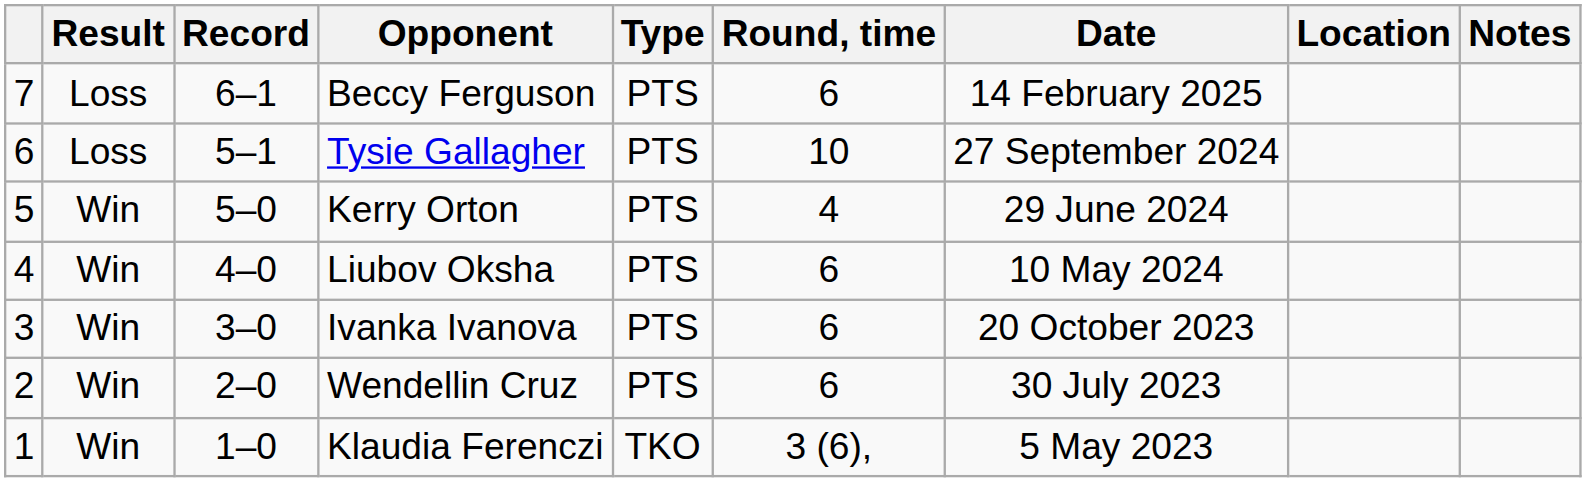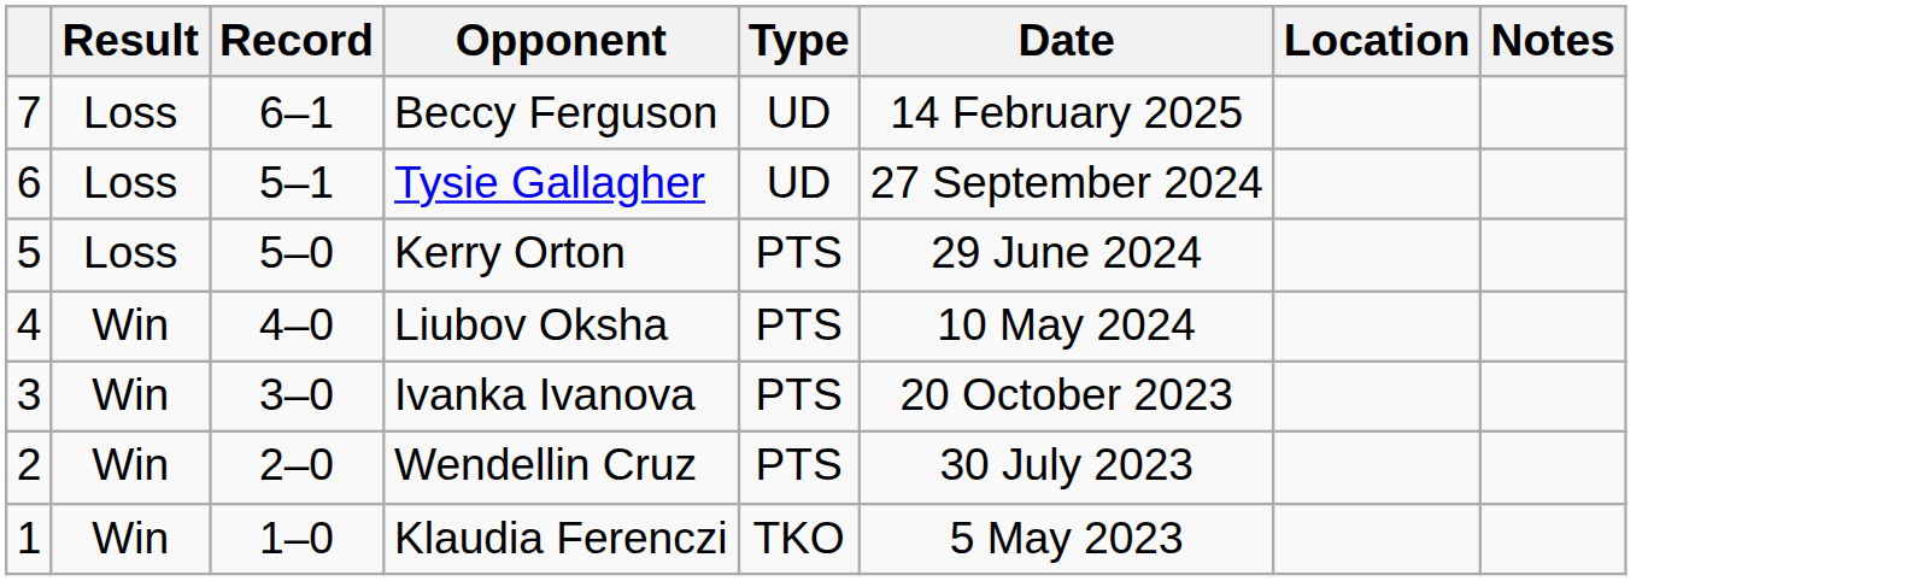 <table class="wikitable" style="text-align:center">
 <tr>
 <th></th>
 <th>Result</th>
 <th>Record</th>
 <th>Opponent</th>
 <th>Type</th>
-<th>Round, time</th>
 <th>Date</th>
 <th>Location</th>
 <th>Notes</th>
 </tr>
 <tr>
 <td>7</td>
 <td>Loss</td>
 <td>6–1</td>
 <td align=left>Beccy Ferguson</td>
-<td>PTS</td>
-<td>6</td>
+<td>UD</td>
 <td>14 February 2025</td>
 <td align=left></td>
 <td></td>
 </tr>
 <tr>
 <td>6</td>
 <td>Loss</td>
 <td>5–1</td>
 <td align=left><a href='#'>Tysie Gallagher</a></td>
-<td>PTS</td>
-<td>10</td>
+<td>UD</td>
 <td>27 September 2024</td>
 <td align=left></td>
 <td align=left></td>
 </tr>
 <tr>
 <td>5</td>
-<td>Win</td>
+<td>Loss</td>
 <td>5–0</td>
 <td align=left>Kerry Orton</td>
 <td>PTS</td>
-<td>4</td>
 <td>29 June 2024</td>
 <td align=left></td>
 <td></td>
 </tr>
 <tr>
 <td>4</td>
 <td>Win</td>
 <td>4–0</td>
 <td align=left>Liubov Oksha</td>
 <td>PTS</td>
-<td>6</td>
 <td>10 May 2024</td>
 <td align=left></td>
 <td></td>
 </tr>
 <tr>
 <td>3</td>
 <td>Win</td>
 <td>3–0</td>
 <td align=left>Ivanka Ivanova</td>
 <td>PTS</td>
-<td>6</td>
 <td>20 October 2023</td>
 <td align=left></td>
 <td></td>
 </tr>
 <tr>
 <td>2</td>
 <td>Win</td>
 <td>2–0</td>
 <td align=left>Wendellin Cruz</td>
 <td>PTS</td>
-<td>6</td>
 <td>30 July 2023</td>
 <td align=left></td>
 <td></td>
 </tr>
 <tr>
 <td>1</td>
 <td>Win</td>
 <td>1–0</td>
 <td align=left>Klaudia Ferenczi</td>
 <td>TKO</td>
-<td>3 (6), </td>
 <td>5 May 2023</td>
 <td align=left></td>
 <td></td>
 </tr>
 </table>
